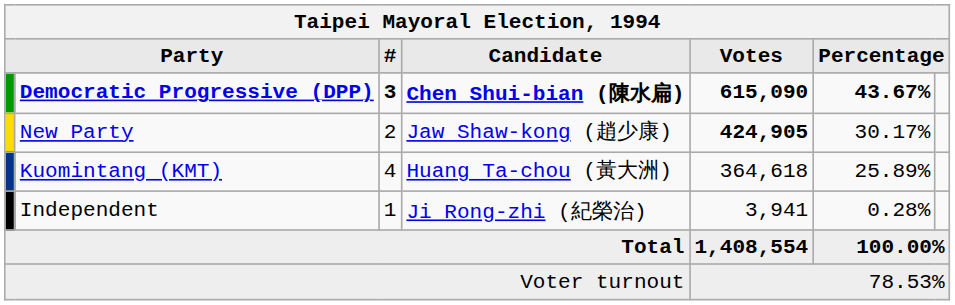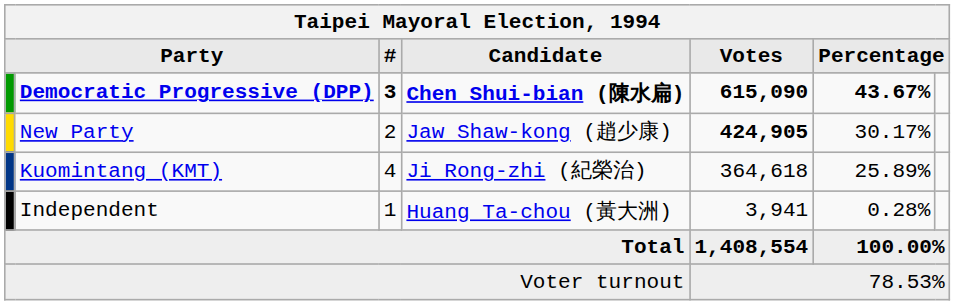 <table class="wikitable collapsible">
 <tr>
 <th colspan="7">Taipei Mayoral Election, 1994</th>
 </tr>
 <tr>
 <th style="background-color:#E9E9E9" colspan=2 style="width: 20em">Party</th>
 <th style="background-color:#E9E9E9" style="width: 2em">#</th>
 <th style="background-color:#E9E9E9" style="width: 13em">Candidate</th>
 <th style="background-color:#E9E9E9" style="width: 6em">Votes</th>
 <th style="background-color:#E9E9E9" colspan=2 style="width: 11em">Percentage</th>
 </tr>
 <tr>
 <td bgcolor="#009a00"></td>
 <td align=left><strong><a href='#'>Democratic Progressive (DPP)</a></strong></td>
 <td align=center><strong>3</strong></td>
 <td align=left><strong><a href='#'>Chen Shui-bian</a> (陳水扁)</strong></td>
 <td align=right><strong>615,090</strong></td>
 <td align=right><strong>43.67%</strong></td>
 <td align=right></td>
 </tr>
 <tr>
 <td bgcolor="#ffdb00"></td>
 <td align=left><a href='#'>New Party</a></td>
 <td align=center>2</td>
 <td align=left><a href='#'>Jaw Shaw-kong</a> (趙少康)</td>
 <td align=right><strong>424,905</strong></td>
 <td align=right>30.17%</td>
 <td align=right></td>
 </tr>
 <tr>
 <td bgcolor="#003586"></td>
 <td align=left> <a href='#'>Kuomintang (KMT)</a></td>
 <td align=center>4</td>
-<td align=left><a href='#'>Huang Ta-chou</a> (黃大洲)</td>
+<td align=left><a href='#'>Ji Rong-zhi</a> (紀榮治)</td>
 <td align=right>364,618</td>
 <td align=right>25.89%</td>
 <td align=right></td>
 </tr>
 <tr>
 <td bgcolor="#000000"></td>
 <td align=left> Independent</td>
 <td align=center>1</td>
-<td align=left><a href='#'>Ji Rong-zhi</a> (紀榮治)</td>
+<td align=left><a href='#'>Huang Ta-chou</a> (黃大洲)</td>
 <td align=right>3,941</td>
 <td align=right>0.28%</td>
 <td align=right></td>
 </tr>
 <tr bgcolor="#EEEEEE">
 <td colspan="4" align=right><strong>Total</strong></td>
 <td align=right><strong>1,408,554</strong></td>
 <td align=right colspan=2><strong>100.00%</strong></td>
 </tr>
 <tr bgcolor="#EEEEEE">
 <td colspan="4" align="right">Voter turnout</td>
 <td colspan="3" align="right">78.53%</td>
 </tr>
 </table>
